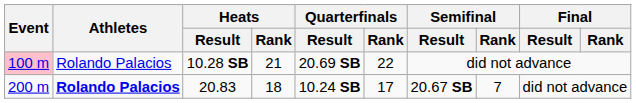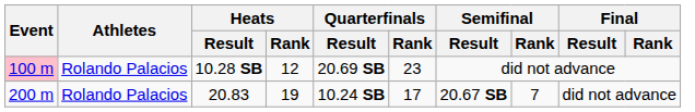 <table class="wikitable" border="1" style="font-size:90%">
 <tr>
 <th rowspan="2">Event</th>
 <th rowspan="2">Athletes</th>
 <th colspan="2">Heats</th>
 <th colspan="2">Quarterfinals</th>
 <th colspan="2">Semifinal</th>
 <th colspan="2">Final</th>
 </tr>
 <tr>
 <th>Result</th>
 <th>Rank</th>
 <th>Result</th>
 <th>Rank</th>
 <th>Result</th>
 <th>Rank</th>
 <th>Result</th>
 <th>Rank</th>
 </tr>
 <tr>
 <td style="background: pink;"><a href='#'>100 m</a></td>
 <td><a href='#'>Rolando Palacios</a></td>
 <td align=center>10.28 <strong>SB</strong></td>
-<td align=center>21</td>
+<td align=center>12</td>
 <td align=center>20.69 <strong>SB</strong></td>
-<td align=center>22</td>
+<td align=center>23</td>
 <td align=center colspan=4>did not advance</td>
 </tr>
 <tr>
 <td><a href='#'>200 m</a></td>
-<td><strong><a href='#'>Rolando Palacios</a></strong></td>
+<td><a href='#'>Rolando Palacios</a></td>
 <td align=center>20.83</td>
-<td align=center>18</td>
+<td align=center>19</td>
 <td align=center>10.24 <strong>SB</strong></td>
 <td align=center>17</td>
 <td align=center>20.67 <strong>SB</strong></td>
 <td align=center>7</td>
 <td align=center colspan=2>did not advance</td>
 </tr>
 </table>
